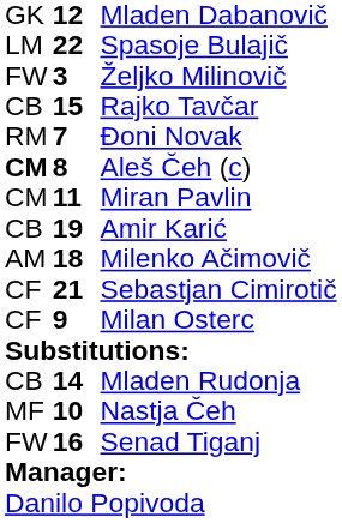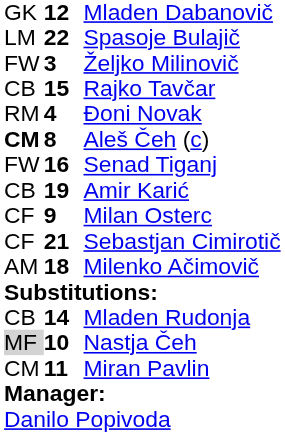 <table style="font-size: 90%" cellspacing="0" cellpadding="0">
 <tr>
 <th width="25"></th>
 <th width="25"></th>
 </tr>
 <tr>
 <td>GK</td>
 <td><strong>12</strong></td>
 <td><a href='#'>Mladen Dabanovič</a></td>
 </tr>
 <tr>
 <td>LM</td>
 <td><strong>22</strong></td>
 <td><a href='#'>Spasoje Bulajič</a></td>
 </tr>
 <tr>
 <td>FW</td>
 <td><strong>3</strong></td>
 <td><a href='#'>Željko Milinovič</a></td>
 <td></td>
 </tr>
 <tr>
 <td>CB</td>
 <td><strong>15</strong></td>
 <td><a href='#'>Rajko Tavčar</a></td>
 </tr>
 <tr>
 <td>RM</td>
-<td><strong>7</strong></td>
+<td><strong>4</strong></td>
 <td><a href='#'>Đoni Novak</a></td>
 </tr>
 <tr>
 <td><strong>CM</strong></td>
 <td><strong>8</strong></td>
 <td><a href='#'>Aleš Čeh</a> (<a href='#'>c</a>)</td>
 </tr>
 <tr>
-<td>CM</td>
-<td><strong>11</strong></td>
-<td><a href='#'>Miran Pavlin</a></td>
+<td>FW</td>
+<td><strong>16</strong></td>
+<td><a href='#'>Senad Tiganj</a></td>
 <td></td>
 <td></td>
 </tr>
 <tr>
 <td>CB</td>
 <td><strong>19</strong></td>
 <td><a href='#'>Amir Karić</a></td>
 <td></td>
 </tr>
 <tr>
-<td>AM</td>
-<td><strong>18</strong></td>
-<td><a href='#'>Milenko Ačimovič</a></td>
+<td>CF</td>
+<td><strong>9</strong></td>
+<td><a href='#'>Milan Osterc</a></td>
 <td></td>
 <td></td>
 </tr>
 <tr>
 <td>CF</td>
 <td><strong>21</strong></td>
 <td><a href='#'>Sebastjan Cimirotič</a></td>
 </tr>
 <tr>
-<td>CF</td>
-<td><strong>9</strong></td>
-<td><a href='#'>Milan Osterc</a></td>
+<td>AM</td>
+<td><strong>18</strong></td>
+<td><a href='#'>Milenko Ačimovič</a></td>
 <td></td>
 <td></td>
 </tr>
 <tr>
 <td colspan=3><strong>Substitutions:</strong></td>
 </tr>
 <tr>
 <td>CB</td>
 <td><strong>14</strong></td>
 <td><a href='#'>Mladen Rudonja</a></td>
 <td></td>
 <td></td>
 </tr>
 <tr>
-<td>MF</td>
+<td style="background: lightgrey;">MF</td>
 <td><strong>10</strong></td>
 <td><a href='#'>Nastja Čeh</a></td>
 <td></td>
 <td></td>
 </tr>
 <tr>
-<td>FW</td>
-<td><strong>16</strong></td>
-<td><a href='#'>Senad Tiganj</a></td>
+<td>CM</td>
+<td><strong>11</strong></td>
+<td><a href='#'>Miran Pavlin</a></td>
 <td></td>
 <td></td>
 </tr>
 <tr>
 <td colspan=3><strong>Manager:</strong></td>
 </tr>
 <tr>
 <td colspan="4"><a href='#'>Danilo Popivoda</a></td>
 </tr>
 </table>
